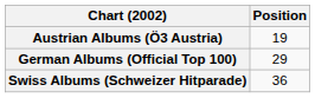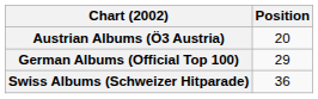 <table class="wikitable plainrowheaders sortable" style="text-align:center;">
 <tr>
 <th>Chart (2002)</th>
 <th>Position</th>
 </tr>
 <tr>
 <th scope="row">Austrian Albums (Ö3 Austria)</th>
-<td style="text-align:center;">19</td>
+<td style="text-align:center;">20</td>
 </tr>
 <tr>
 <th scope="row">German Albums (Official Top 100)</th>
 <td style="text-align:center;">29</td>
 </tr>
 <tr>
 <th scope="row">Swiss Albums (Schweizer Hitparade)</th>
 <td style="text-align:center;">36</td>
 </tr>
 </table>
